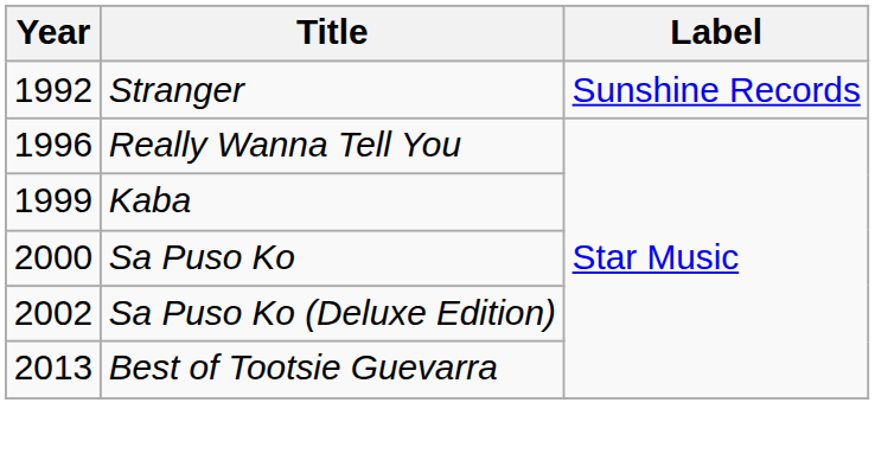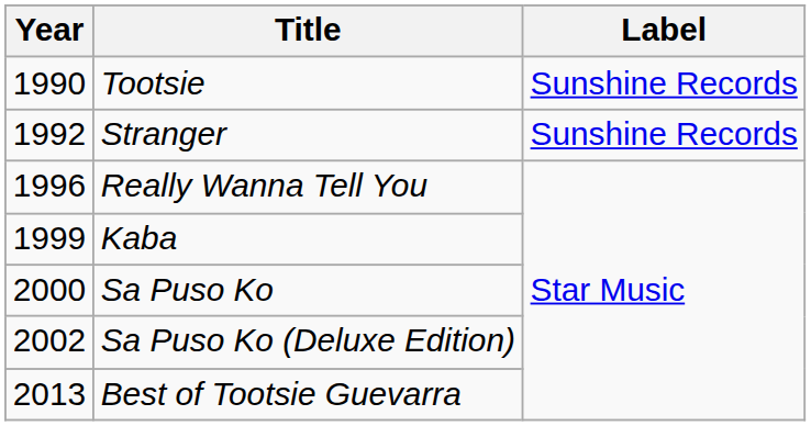 <table class="wikitable">
 <tr>
 <th>Year</th>
 <th>Title</th>
 <th>Label</th>
+</tr>
+<tr>
+<td>1990</td>
+<td><em>Tootsie</em></td>
+<td><a href='#'>Sunshine Records</a></td>
 </tr>
 <tr>
 <td>1992</td>
 <td><em>Stranger</em></td>
 <td><a href='#'>Sunshine Records</a></td>
 </tr>
 <tr>
 <td>1996</td>
 <td><em>Really Wanna Tell You</em></td>
 <td rowspan="5"><a href='#'>Star Music</a></td>
 </tr>
 <tr>
 <td>1999</td>
 <td><em>Kaba</em></td>
 </tr>
 <tr>
 <td>2000</td>
 <td><em>Sa Puso Ko</em></td>
 </tr>
 <tr>
 <td>2002</td>
 <td><em>Sa Puso Ko (Deluxe Edition)</em></td>
 </tr>
 <tr>
 <td>2013</td>
 <td><em>Best of Tootsie Guevarra</em></td>
 </tr>
 </table>
